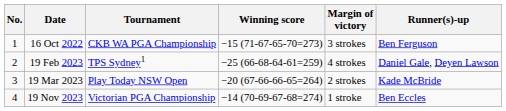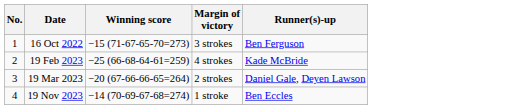 <table class="wikitable" style="font-size:95%;">
 <tr>
 <th>No.</th>
 <th>Date</th>
-<th>Tournament</th>
 <th>Winning score</th>
 <th>Margin of<br>victory</th>
 <th>Runner(s)-up</th>
 </tr>
 <tr>
 <td align=center>1</td>
 <td align=right>16 Oct <a href='#'>2022</a></td>
-<td><a href='#'>CKB WA PGA Championship</a></td>
 <td>−15 (71-67-65-70=273)</td>
 <td>3 strokes</td>
 <td> <a href='#'>Ben Ferguson</a></td>
 </tr>
 <tr>
 <td align=center>2</td>
 <td align=right>19 Feb <a href='#'>2023</a></td>
-<td><a href='#'>TPS Sydney</a><sup>1</sup></td>
 <td>−25 (66-68-64-61=259)</td>
 <td>4 strokes</td>
-<td> <a href='#'>Daniel Gale</a>,  <a href='#'>Deyen Lawson</a></td>
+<td> <a href='#'>Kade McBride</a></td>
 </tr>
 <tr>
 <td align=center>3</td>
 <td align=right>19 Mar 2023</td>
-<td><a href='#'>Play Today NSW Open</a></td>
 <td>−20 (67-66-66-65=264)</td>
 <td>2 strokes</td>
-<td> <a href='#'>Kade McBride</a></td>
+<td> <a href='#'>Daniel Gale</a>,  <a href='#'>Deyen Lawson</a></td>
 </tr>
 <tr>
 <td align=center>4</td>
 <td align=right>19 Nov <a href='#'>2023</a></td>
-<td><a href='#'>Victorian PGA Championship</a></td>
 <td>−14 (70-69-67-68=274)</td>
 <td>1 stroke</td>
 <td> <a href='#'>Ben Eccles</a></td>
 </tr>
 </table>
